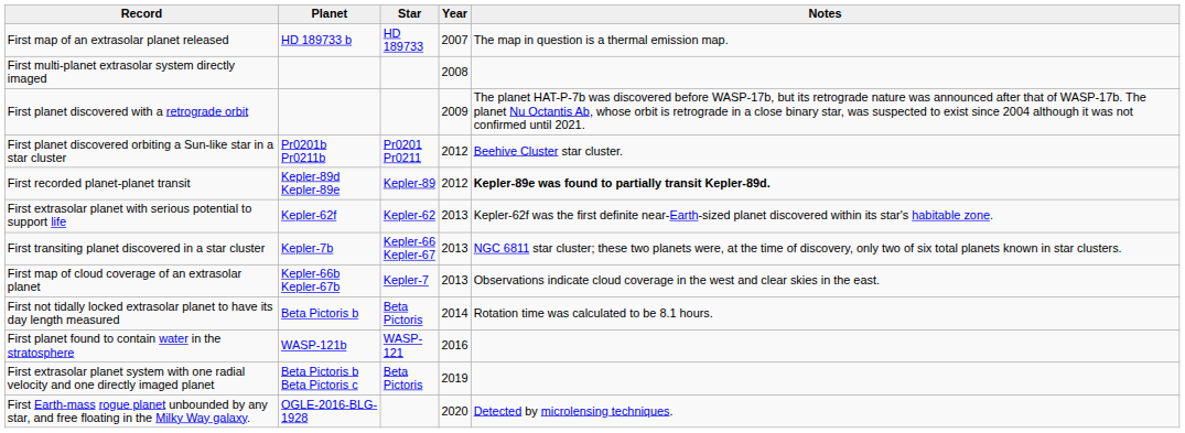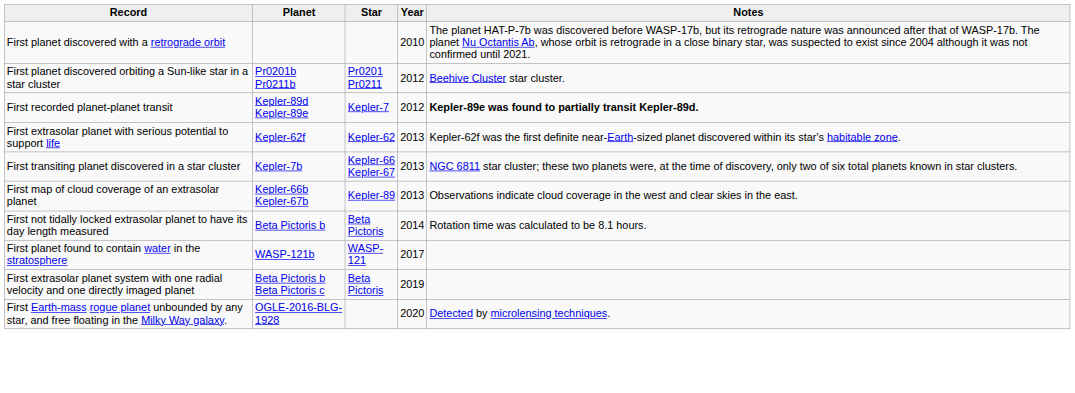 <table class="wikitable" border="1" style="text-align:left;">
 <tr>
 <th style="background:#efefef;">Record</th>
 <th style="background:#efefef;">Planet</th>
 <th style="background:#efefef;">Star</th>
 <th style="background:#efefef;">Year</th>
 <th style="background:#efefef;">Notes</th>
 </tr>
 <tr>
-<td>First map of an extrasolar planet released</td>
-<td><a href='#'>HD 189733 b</a></td>
-<td><a href='#'>HD 189733</a></td>
-<td>2007</td>
-<td>The map in question is a thermal emission map.</td>
-</tr>
-<tr>
-<td>First multi-planet extrasolar system directly imaged</td>
-<td></td>
-<td></td>
-<td>2008</td>
-<td></td>
-</tr>
-<tr>
 <td>First planet discovered with a <a href='#'>retrograde orbit</a></td>
 <td></td>
 <td></td>
-<td>2009</td>
+<td>2010</td>
 <td>The planet HAT-P-7b was discovered before WASP-17b, but its retrograde nature was announced after that of WASP-17b. The planet <a href='#'>Nu Octantis Ab</a>, whose orbit is retrograde in a close binary star, was suspected to exist since 2004 although it was not confirmed until 2021.</td>
 </tr>
 <tr>
 <td>First planet discovered orbiting a Sun-like star in a star cluster</td>
 <td><a href='#'>Pr0201b</a> <br><a href='#'>Pr0211b</a></td>
 <td><a href='#'>Pr0201</a> <br><a href='#'>Pr0211</a></td>
 <td>2012</td>
 <td><a href='#'>Beehive Cluster</a> star cluster.</td>
 </tr>
 <tr>
 <td>First recorded planet-planet transit</td>
 <td><a href='#'>Kepler-89d</a> <br><a href='#'>Kepler-89e</a></td>
-<td><a href='#'>Kepler-89</a></td>
+<td><a href='#'>Kepler-7</a></td>
 <td>2012</td>
 <td><strong>Kepler-89e was found to partially transit Kepler-89d.</strong></td>
 </tr>
 <tr>
 <td>First extrasolar planet with serious potential to support <a href='#'>life</a></td>
 <td><a href='#'>Kepler-62f</a></td>
 <td><a href='#'>Kepler-62</a></td>
 <td>2013</td>
 <td>Kepler-62f was the first definite near-<a href='#'>Earth</a>-sized planet discovered within its star's <a href='#'>habitable zone</a>.</td>
 </tr>
 <tr>
 <td>First transiting planet discovered in a star cluster</td>
 <td><a href='#'>Kepler-7b</a></td>
 <td><a href='#'>Kepler-66</a> <br><a href='#'>Kepler-67</a></td>
 <td>2013</td>
 <td><a href='#'>NGC 6811</a> star cluster; these two planets were, at the time of discovery, only two of six total planets known in star clusters.</td>
 </tr>
 <tr>
 <td>First map of cloud coverage of an extrasolar planet</td>
 <td><a href='#'>Kepler-66b</a> <br><a href='#'>Kepler-67b</a></td>
-<td><a href='#'>Kepler-7</a></td>
+<td><a href='#'>Kepler-89</a></td>
 <td>2013</td>
 <td>Observations indicate cloud coverage in the west and clear skies in the east.</td>
 </tr>
 <tr>
 <td>First not tidally locked extrasolar planet to have its day length measured</td>
 <td><a href='#'>Beta Pictoris b</a></td>
 <td><a href='#'>Beta Pictoris</a></td>
 <td>2014</td>
 <td>Rotation time was calculated to be 8.1 hours.</td>
 </tr>
 <tr>
 <td>First planet found to contain <a href='#'>water</a> in the <a href='#'>stratosphere</a></td>
 <td><a href='#'>WASP-121b</a></td>
 <td><a href='#'>WASP-121</a></td>
-<td>2016</td>
+<td>2017</td>
 <td></td>
 </tr>
 <tr>
 <td>First extrasolar planet system with one radial velocity and one directly imaged planet</td>
 <td><a href='#'>Beta Pictoris b</a>  <a href='#'>Beta Pictoris c</a></td>
 <td><a href='#'>Beta Pictoris</a></td>
 <td>2019</td>
 <td></td>
 </tr>
 <tr>
 <td>First <a href='#'>Earth-mass</a> <a href='#'>rogue planet</a> unbounded by any star, and free floating in the <a href='#'>Milky Way galaxy</a>.</td>
 <td><a href='#'>OGLE-2016-BLG-1928</a></td>
 <td></td>
 <td>2020</td>
 <td><a href='#'>Detected</a> by <a href='#'>microlensing techniques</a>.</td>
 </tr>
 </table>
